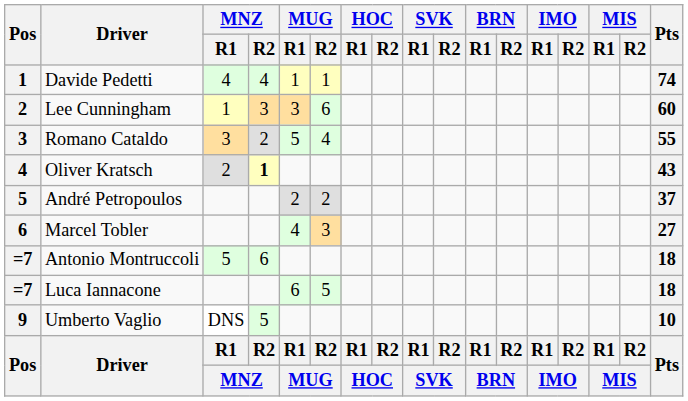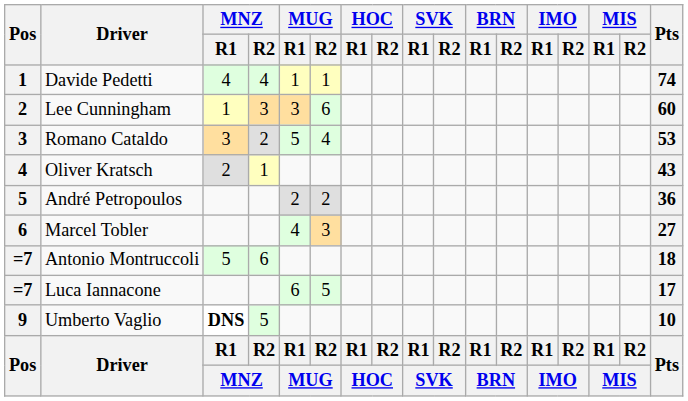 <table class="wikitable" style="font-size:85%; text-align:center">
 <tr>
 <th rowspan="2" valign="middle">Pos</th>
 <th rowspan="2" valign="middle">Driver</th>
 <th colspan="2"><a href='#'>MNZ</a><br></th>
 <th colspan="2"><a href='#'>MUG</a><br></th>
 <th colspan="2"><a href='#'>HOC</a><br></th>
 <th colspan="2"><a href='#'>SVK</a><br></th>
 <th colspan="2"><a href='#'>BRN</a><br></th>
 <th colspan="2"><a href='#'>IMO</a><br></th>
 <th colspan="2"><a href='#'>MIS</a><br></th>
 <th rowspan="2" valign="middle">Pts</th>
 </tr>
 <tr>
 <th>R1</th>
 <th>R2</th>
 <th>R1</th>
 <th>R2</th>
 <th>R1</th>
 <th>R2</th>
 <th>R1</th>
 <th>R2</th>
 <th>R1</th>
 <th>R2</th>
 <th>R1</th>
 <th>R2</th>
 <th>R1</th>
 <th>R2</th>
 </tr>
 <tr>
 <th>1</th>
 <td align="left"> Davide Pedetti</td>
 <td style="background:#dfffdf;">4</td>
 <td style="background:#dfffdf;">4</td>
 <td style="background:#ffffbf;">1</td>
 <td style="background:#ffffbf;">1</td>
 <td></td>
 <td></td>
 <td></td>
 <td></td>
 <td></td>
 <td></td>
 <td></td>
 <td></td>
 <td></td>
 <td></td>
 <th>74</th>
 </tr>
 <tr>
 <th>2</th>
 <td align="left"> Lee Cunningham</td>
 <td style="background:#ffffbf;">1</td>
 <td style="background:#ffdf9f;">3</td>
 <td style="background:#ffdf9f;">3</td>
 <td style="background:#dfffdf;">6</td>
 <td></td>
 <td></td>
 <td></td>
 <td></td>
 <td></td>
 <td></td>
 <td></td>
 <td></td>
 <td></td>
 <td></td>
 <th>60</th>
 </tr>
 <tr>
 <th>3</th>
 <td align="left"> Romano Cataldo</td>
 <td style="background:#ffdf9f;">3</td>
 <td style="background:#dfdfdf;">2</td>
 <td style="background:#dfffdf;">5</td>
 <td style="background:#dfffdf;">4</td>
 <td></td>
 <td></td>
 <td></td>
 <td></td>
 <td></td>
 <td></td>
 <td></td>
 <td></td>
 <td></td>
 <td></td>
-<th>55</th>
+<th>53</th>
 </tr>
 <tr>
 <th>4</th>
 <td align="left"> Oliver Kratsch</td>
 <td style="background:#dfdfdf;">2</td>
-<td style="background:#ffffbf;"><strong>1</strong></td>
+<td style="background:#ffffbf;">1</td>
 <td></td>
 <td></td>
 <td></td>
 <td></td>
 <td></td>
 <td></td>
 <td></td>
 <td></td>
 <td></td>
 <td></td>
 <td></td>
 <td></td>
 <th>43</th>
 </tr>
 <tr>
 <th>5</th>
 <td align="left"> André Petropoulos</td>
 <td></td>
 <td></td>
 <td style="background:#dfdfdf;">2</td>
 <td style="background:#dfdfdf;">2</td>
 <td></td>
 <td></td>
 <td></td>
 <td></td>
 <td></td>
 <td></td>
 <td></td>
 <td></td>
 <td></td>
 <td></td>
-<th>37</th>
+<th>36</th>
 </tr>
 <tr>
 <th>6</th>
 <td align="left"> Marcel Tobler</td>
 <td></td>
 <td></td>
 <td style="background:#dfffdf;">4</td>
 <td style="background:#ffdf9f;">3</td>
 <td></td>
 <td></td>
 <td></td>
 <td></td>
 <td></td>
 <td></td>
 <td></td>
 <td></td>
 <td></td>
 <td></td>
 <th>27</th>
 </tr>
 <tr>
 <th>=7</th>
 <td align="left"> Antonio Montruccoli</td>
 <td style="background:#dfffdf;">5</td>
 <td style="background:#dfffdf;">6</td>
 <td></td>
 <td></td>
 <td></td>
 <td></td>
 <td></td>
 <td></td>
 <td></td>
 <td></td>
 <td></td>
 <td></td>
 <td></td>
 <td></td>
 <th>18</th>
 </tr>
 <tr>
 <th>=7</th>
 <td align="left"> Luca Iannacone</td>
 <td></td>
 <td></td>
 <td style="background:#dfffdf;">6</td>
 <td style="background:#dfffdf;">5</td>
 <td></td>
 <td></td>
 <td></td>
 <td></td>
 <td></td>
 <td></td>
 <td></td>
 <td></td>
 <td></td>
 <td></td>
-<th>18</th>
+<th>17</th>
 </tr>
 <tr>
 <th>9</th>
 <td align="left"> Umberto Vaglio</td>
-<td style="background:#ffffff;">DNS</td>
+<td style="background:#ffffff;"><strong>DNS</strong></td>
 <td style="background:#dfffdf;">5</td>
 <td></td>
 <td></td>
 <td></td>
 <td></td>
 <td></td>
 <td></td>
 <td></td>
 <td></td>
 <td></td>
 <td></td>
 <td></td>
 <td></td>
 <th>10</th>
 </tr>
 <tr>
 <th rowspan="2">Pos</th>
 <th rowspan="2">Driver</th>
 <th>R1</th>
 <th>R2</th>
 <th>R1</th>
 <th>R2</th>
 <th>R1</th>
 <th>R2</th>
 <th>R1</th>
 <th>R2</th>
 <th>R1</th>
 <th>R2</th>
 <th>R1</th>
 <th>R2</th>
 <th>R1</th>
 <th>R2</th>
 <th rowspan="2">Pts</th>
 </tr>
 <tr>
 <th colspan="2"><a href='#'>MNZ</a><br></th>
 <th colspan="2"><a href='#'>MUG</a><br></th>
 <th colspan="2"><a href='#'>HOC</a><br></th>
 <th colspan="2"><a href='#'>SVK</a><br></th>
 <th colspan="2"><a href='#'>BRN</a><br></th>
 <th colspan="2"><a href='#'>IMO</a><br></th>
 <th colspan="2"><a href='#'>MIS</a><br></th>
 </tr>
 </table>
